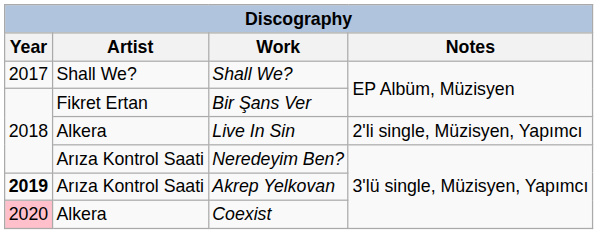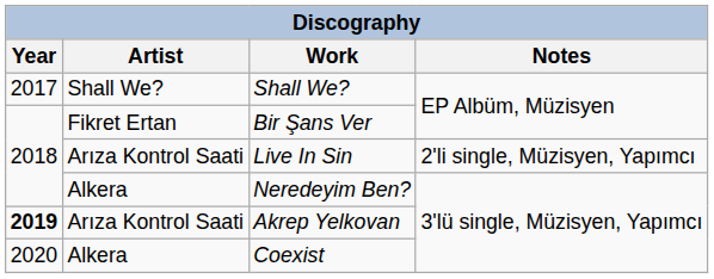 <table class="wikitable" border="2" cellpadding="4" cellspacing="0" style="font-size:90%">
 <tr>
 <th colspan="4" style="background:LightSteelBlue">Discography</th>
 </tr>
 <tr>
 <th>Year</th>
 <th>Artist</th>
 <th>Work</th>
 <th>Notes</th>
 </tr>
 <tr>
 <td>2017</td>
 <td>Shall We?</td>
 <td><em>Shall We?</em></td>
 <td rowspan="2">EP Albüm, Müzisyen</td>
 </tr>
 <tr>
 <td rowspan="3">2018</td>
 <td>Fikret Ertan</td>
 <td><em>Bir Şans Ver</em></td>
 </tr>
 <tr>
-<td>Alkera</td>
+<td>Arıza Kontrol Saati</td>
 <td><em>Live In Sin</em></td>
 <td>2'li single, Müzisyen, Yapımcı</td>
 </tr>
 <tr>
-<td>Arıza Kontrol Saati</td>
+<td>Alkera</td>
 <td><em>Neredeyim Ben?</em></td>
 <td rowspan="3">3'lü single, Müzisyen, Yapımcı</td>
 </tr>
 <tr>
 <td><strong>2019</strong></td>
 <td>Arıza Kontrol Saati</td>
 <td><em>Akrep Yelkovan</em></td>
 </tr>
 <tr>
-<td style="background: pink;">2020</td>
+<td>2020</td>
 <td>Alkera</td>
 <td><em>Coexist</em></td>
 </tr>
 </table>
